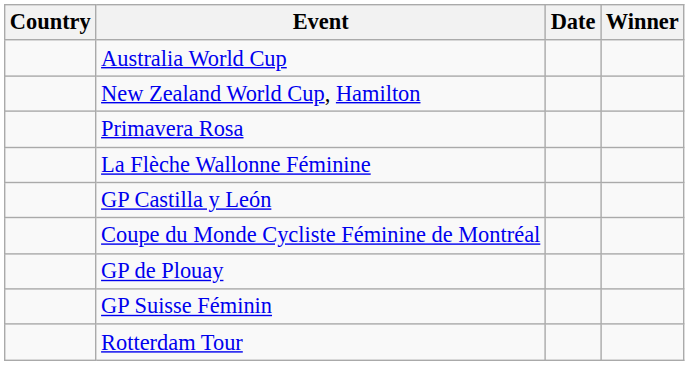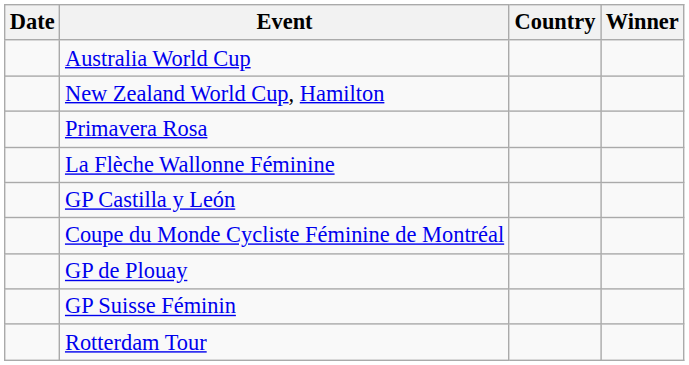 <table class="wikitable sortable">
 <tr>
+<th>Date</th>
+<th>Event</th>
 <th>Country</th>
-<th>Event</th>
-<th>Date</th>
 <th>Winner</th>
 </tr>
 <tr>
 <td></td>
 <td><a href='#'>Australia World Cup</a></td>
 <td></td>
 <td></td>
 </tr>
 <tr>
 <td></td>
 <td><a href='#'>New Zealand World Cup</a>, <a href='#'>Hamilton</a></td>
 <td></td>
 <td></td>
 </tr>
 <tr>
 <td></td>
 <td><a href='#'>Primavera Rosa</a></td>
 <td></td>
 <td></td>
 </tr>
 <tr>
 <td></td>
 <td><a href='#'>La Flèche Wallonne Féminine</a></td>
 <td></td>
 <td></td>
 </tr>
 <tr>
 <td></td>
 <td><a href='#'>GP Castilla y León</a></td>
 <td></td>
 <td></td>
 </tr>
 <tr>
 <td></td>
 <td><a href='#'>Coupe du Monde Cycliste Féminine de Montréal</a></td>
 <td></td>
 <td></td>
 </tr>
 <tr>
 <td></td>
 <td><a href='#'>GP de Plouay</a></td>
 <td></td>
 <td></td>
 </tr>
 <tr>
 <td></td>
 <td><a href='#'>GP Suisse Féminin</a></td>
 <td></td>
 <td></td>
 </tr>
 <tr>
 <td></td>
 <td><a href='#'>Rotterdam Tour</a></td>
 <td></td>
 <td></td>
 </tr>
 </table>
